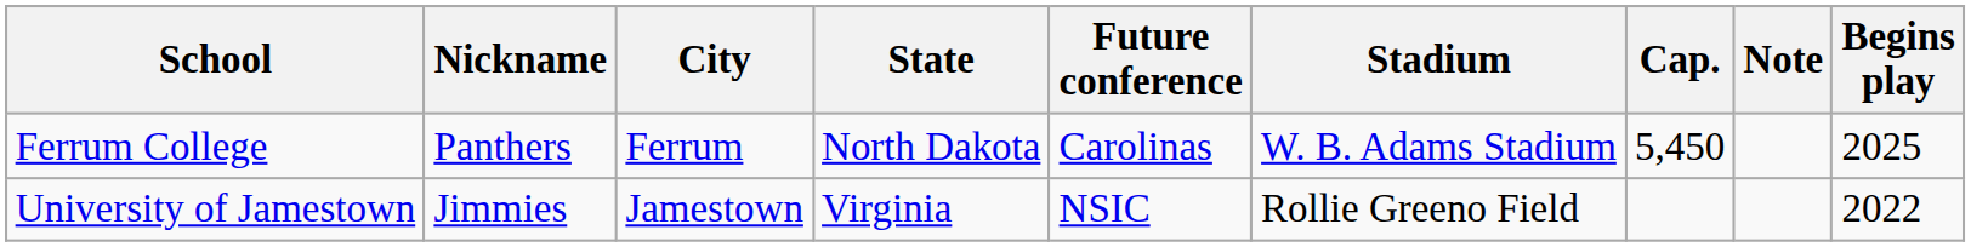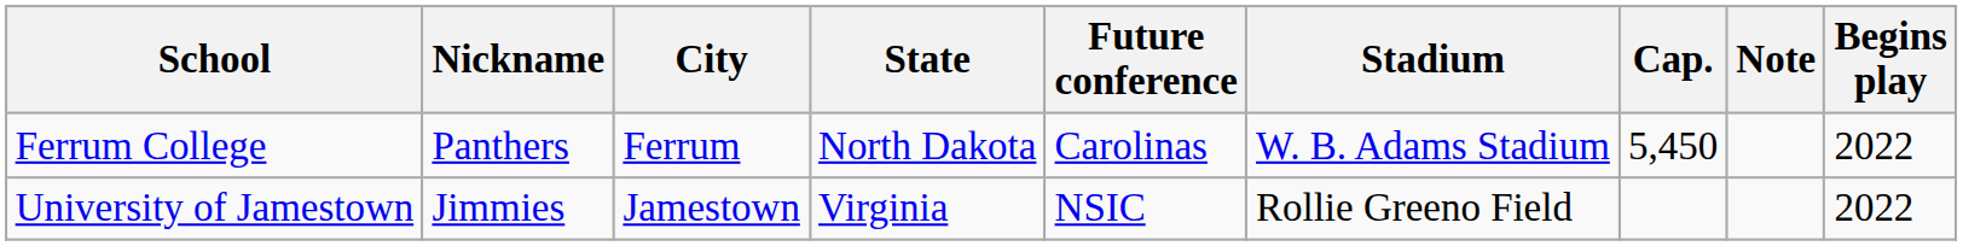 <table class="wikitable">
 <tr>
 <th>School</th>
 <th>Nickname</th>
 <th>City</th>
 <th>State</th>
 <th>Future<br>conference</th>
 <th>Stadium</th>
 <th>Cap.</th>
 <th>Note</th>
 <th>Begins<br>play</th>
 </tr>
 <tr>
 <td><a href='#'>Ferrum College</a></td>
 <td><a href='#'>Panthers</a></td>
 <td><a href='#'>Ferrum</a></td>
 <td><a href='#'>North Dakota</a></td>
 <td><a href='#'>Carolinas</a></td>
 <td><a href='#'>W. B. Adams Stadium</a></td>
 <td>5,450</td>
 <td></td>
-<td>2025</td>
+<td>2022</td>
 </tr>
 <tr>
 <td><a href='#'>University of Jamestown</a></td>
 <td><a href='#'>Jimmies</a></td>
 <td><a href='#'>Jamestown</a></td>
 <td><a href='#'>Virginia</a></td>
 <td><a href='#'>NSIC</a></td>
 <td>Rollie Greeno Field</td>
 <td></td>
 <td></td>
 <td>2022</td>
 </tr>
 </table>
